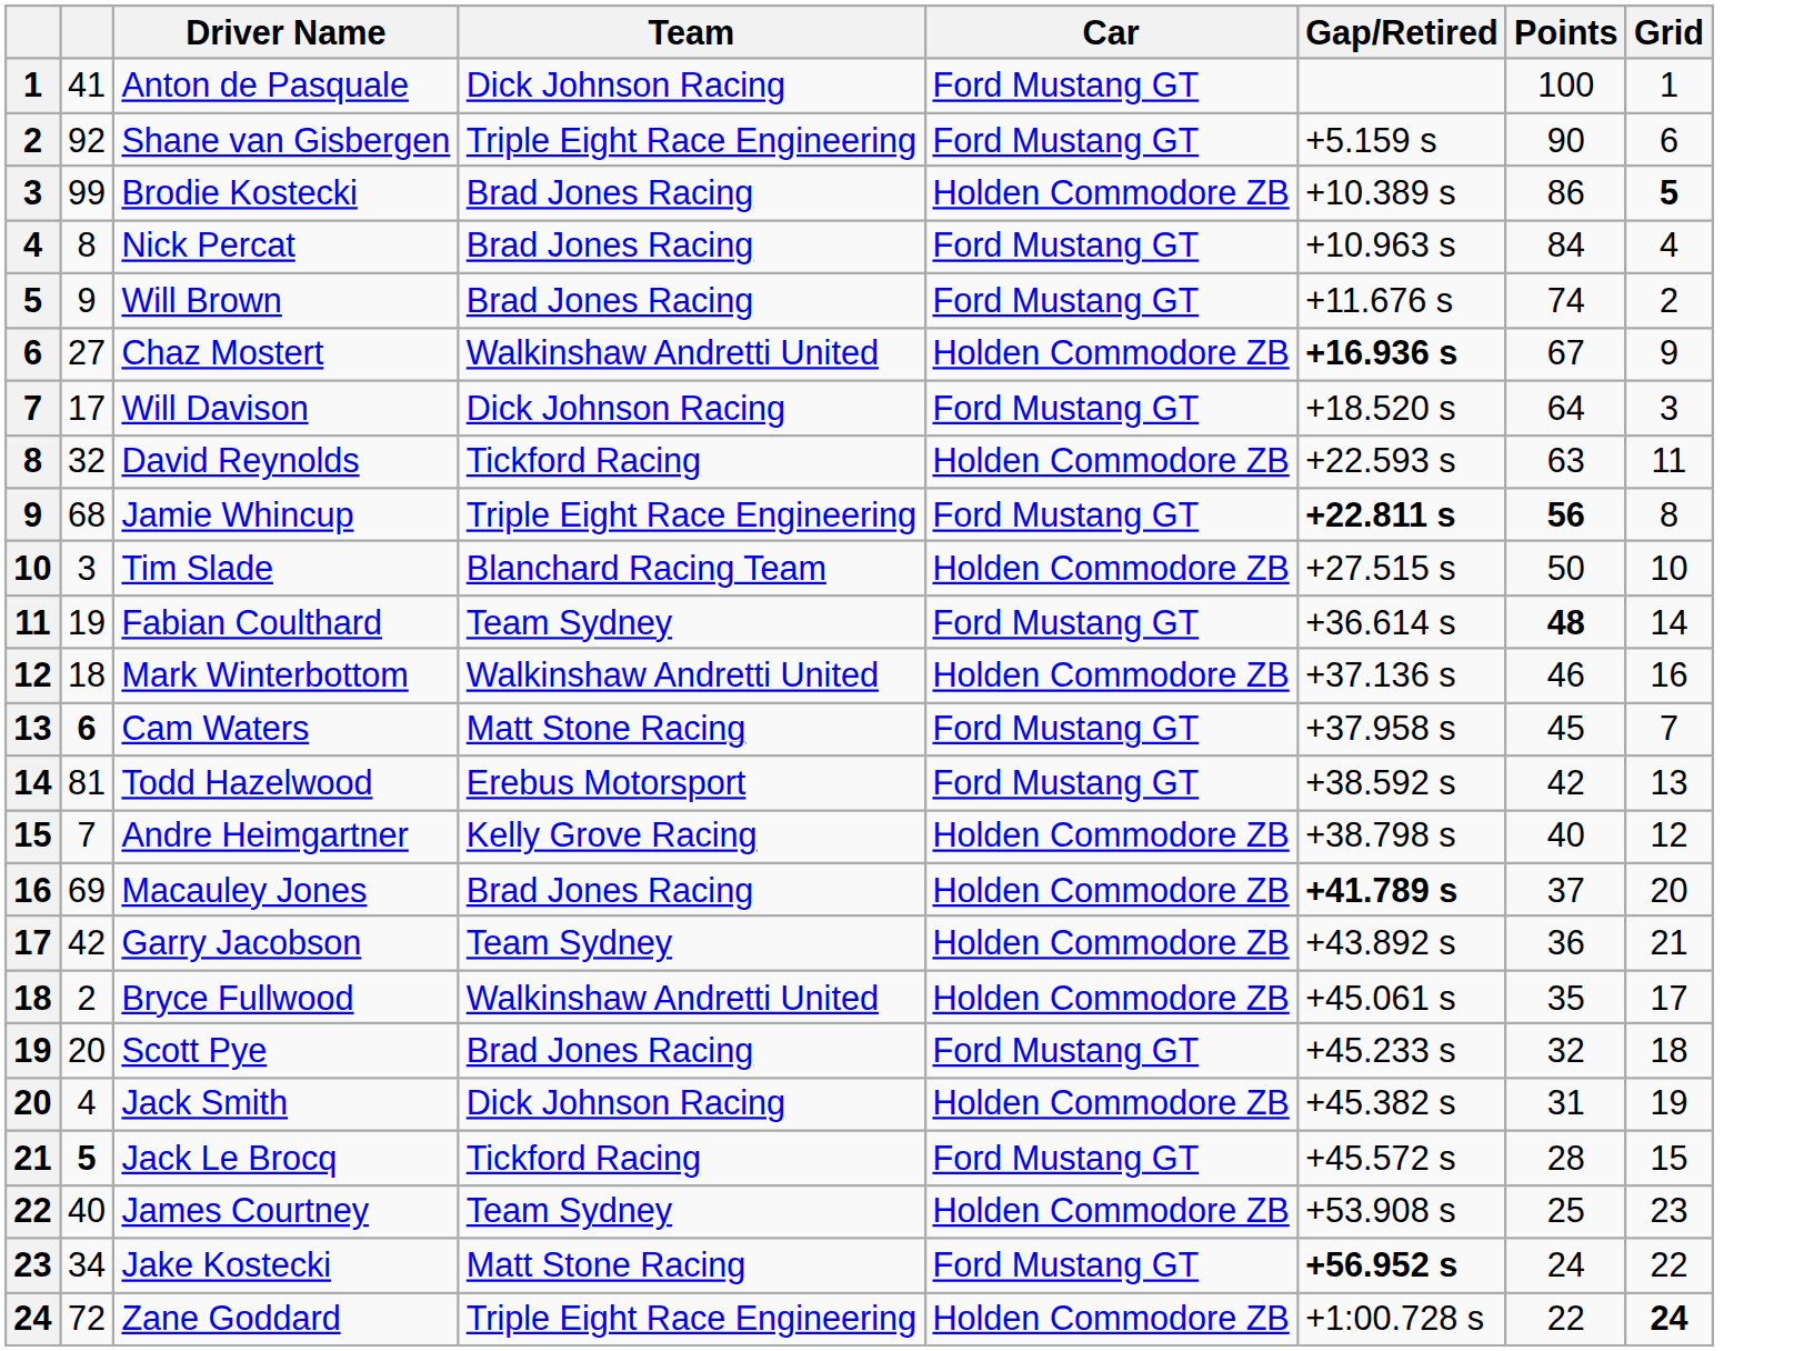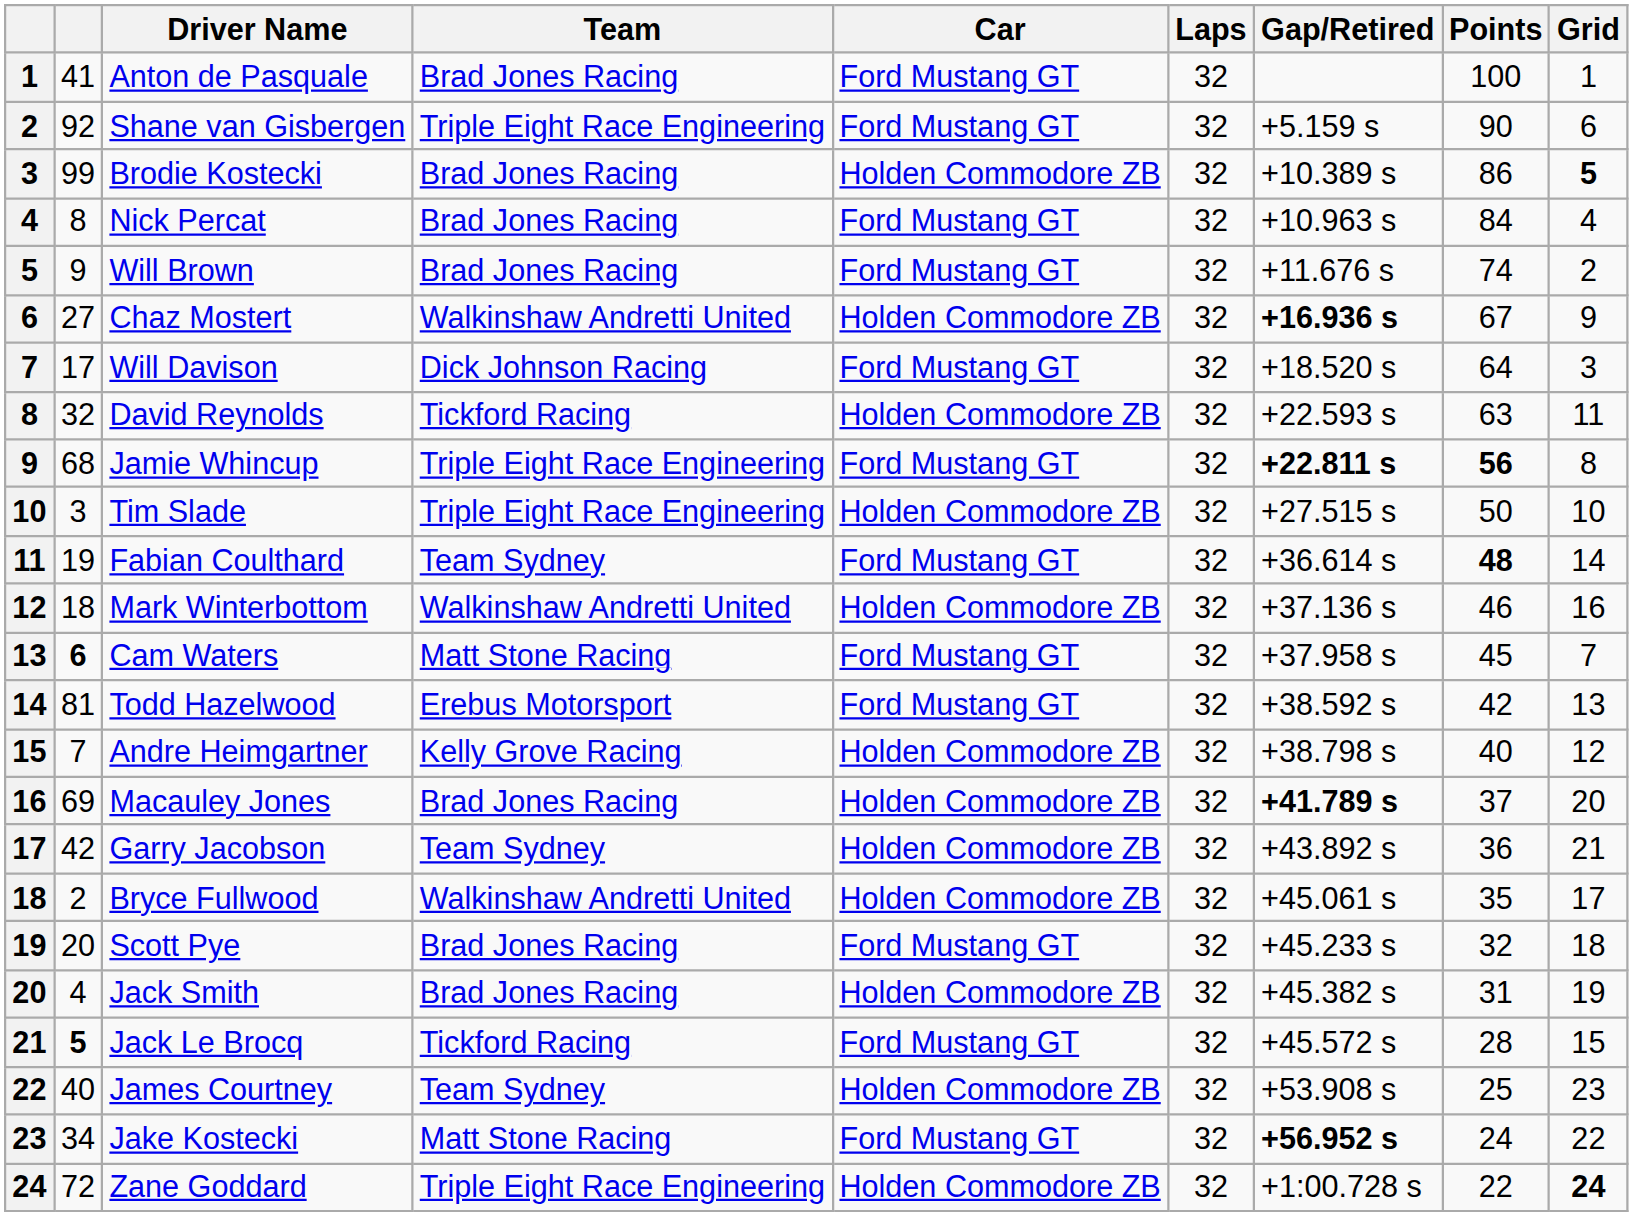 <table class="wikitable" style=font-size:85%;>
 <tr>
 <th></th>
 <th></th>
 <th>Driver Name</th>
 <th>Team</th>
 <th>Car</th>
+<th>Laps</th>
 <th>Gap/Retired</th>
 <th>Points</th>
 <th>Grid</th>
 </tr>
 <tr>
 <th>1</th>
 <td align=center>41</td>
 <td> <a href='#'>Anton de Pasquale</a></td>
-<td><a href='#'>Dick Johnson Racing</a></td>
+<td><a href='#'>Brad Jones Racing</a></td>
 <td><a href='#'>Ford Mustang GT</a></td>
+<td align=center>32</td>
 <td></td>
 <td align=center>100</td>
 <td align=center>1</td>
 </tr>
 <tr>
 <th>2</th>
 <td align=center>92</td>
 <td> <a href='#'>Shane van Gisbergen</a></td>
 <td><a href='#'>Triple Eight Race Engineering</a></td>
 <td><a href='#'>Ford Mustang GT</a></td>
+<td align=center>32</td>
 <td>+5.159 s</td>
 <td align=center>90</td>
 <td align=center>6</td>
 </tr>
 <tr>
 <th>3</th>
 <td align=center>99</td>
 <td> <a href='#'>Brodie Kostecki</a></td>
 <td><a href='#'>Brad Jones Racing</a></td>
 <td><a href='#'>Holden Commodore ZB</a></td>
+<td align=center>32</td>
 <td>+10.389 s</td>
 <td align=center>86</td>
 <td align=center><strong>5</strong></td>
 </tr>
 <tr>
 <th>4</th>
 <td align=center>8</td>
 <td> <a href='#'>Nick Percat</a></td>
 <td><a href='#'>Brad Jones Racing</a></td>
 <td><a href='#'>Ford Mustang GT</a></td>
+<td align=center>32</td>
 <td>+10.963 s</td>
 <td align=center>84</td>
 <td align=center>4</td>
 </tr>
 <tr>
 <th>5</th>
 <td align=center>9</td>
 <td> <a href='#'>Will Brown</a></td>
 <td><a href='#'>Brad Jones Racing</a></td>
 <td><a href='#'>Ford Mustang GT</a></td>
+<td align=center>32</td>
 <td>+11.676 s</td>
 <td align=center>74</td>
 <td align=center>2</td>
 </tr>
 <tr>
 <th>6</th>
 <td align=center>27</td>
 <td> <a href='#'>Chaz Mostert</a></td>
 <td><a href='#'>Walkinshaw Andretti United</a></td>
 <td><a href='#'>Holden Commodore ZB</a></td>
+<td align=center>32</td>
 <td><strong>+16.936 s</strong></td>
 <td align=center>67</td>
 <td align=center>9</td>
 </tr>
 <tr>
 <th>7</th>
 <td align=center>17</td>
 <td> <a href='#'>Will Davison</a></td>
 <td><a href='#'>Dick Johnson Racing</a></td>
 <td><a href='#'>Ford Mustang GT</a></td>
+<td align=center>32</td>
 <td>+18.520 s</td>
 <td align=center>64</td>
 <td align=center>3</td>
 </tr>
 <tr>
 <th>8</th>
 <td align=center>32</td>
 <td> <a href='#'>David Reynolds</a></td>
 <td><a href='#'>Tickford Racing</a></td>
 <td><a href='#'>Holden Commodore ZB</a></td>
+<td align=center>32</td>
 <td>+22.593 s</td>
 <td align=center>63</td>
 <td align=center>11</td>
 </tr>
 <tr>
 <th>9</th>
 <td align=center>68</td>
 <td> <a href='#'>Jamie Whincup</a></td>
 <td><a href='#'>Triple Eight Race Engineering</a></td>
 <td><a href='#'>Ford Mustang GT</a></td>
+<td align=center>32</td>
 <td><strong>+22.811 s</strong></td>
 <td align=center><strong>56</strong></td>
 <td align=center>8</td>
 </tr>
 <tr>
 <th>10</th>
 <td align=center>3</td>
 <td> <a href='#'>Tim Slade</a></td>
-<td><a href='#'>Blanchard Racing Team</a></td>
+<td><a href='#'>Triple Eight Race Engineering</a></td>
 <td><a href='#'>Holden Commodore ZB</a></td>
+<td align=center>32</td>
 <td>+27.515 s</td>
 <td align=center>50</td>
 <td align=center>10</td>
 </tr>
 <tr>
 <th>11</th>
 <td align=center>19</td>
 <td> <a href='#'>Fabian Coulthard</a></td>
 <td><a href='#'>Team Sydney</a></td>
 <td><a href='#'>Ford Mustang GT</a></td>
+<td align=center>32</td>
 <td>+36.614 s</td>
 <td align=center><strong>48</strong></td>
 <td align=center>14</td>
 </tr>
 <tr>
 <th>12</th>
 <td align=center>18</td>
 <td> <a href='#'>Mark Winterbottom</a></td>
 <td><a href='#'>Walkinshaw Andretti United</a></td>
 <td><a href='#'>Holden Commodore ZB</a></td>
+<td align=center>32</td>
 <td>+37.136 s</td>
 <td align=center>46</td>
 <td align=center>16</td>
 </tr>
 <tr>
 <th>13</th>
 <td align=center><strong>6</strong></td>
 <td> <a href='#'>Cam Waters</a></td>
 <td><a href='#'>Matt Stone Racing</a></td>
 <td><a href='#'>Ford Mustang GT</a></td>
+<td align=center>32</td>
 <td>+37.958 s</td>
 <td align=center>45</td>
 <td align=center>7</td>
 </tr>
 <tr>
 <th>14</th>
 <td align=center>81</td>
 <td> <a href='#'>Todd Hazelwood</a></td>
 <td><a href='#'>Erebus Motorsport</a></td>
 <td><a href='#'>Ford Mustang GT</a></td>
+<td align=center>32</td>
 <td>+38.592 s</td>
 <td align=center>42</td>
 <td align=center>13</td>
 </tr>
 <tr>
 <th>15</th>
 <td align=center>7</td>
 <td> <a href='#'>Andre Heimgartner</a></td>
 <td><a href='#'>Kelly Grove Racing</a></td>
 <td><a href='#'>Holden Commodore ZB</a></td>
+<td align=center>32</td>
 <td>+38.798 s</td>
 <td align=center>40</td>
 <td align=center>12</td>
 </tr>
 <tr>
 <th>16</th>
 <td align=center>69</td>
 <td> <a href='#'>Macauley Jones</a></td>
 <td><a href='#'>Brad Jones Racing</a></td>
 <td><a href='#'>Holden Commodore ZB</a></td>
+<td align=center>32</td>
 <td><strong>+41.789 s</strong></td>
 <td align=center>37</td>
 <td align=center>20</td>
 </tr>
 <tr>
 <th>17</th>
 <td align=center>42</td>
 <td> <a href='#'>Garry Jacobson</a></td>
 <td><a href='#'>Team Sydney</a></td>
 <td><a href='#'>Holden Commodore ZB</a></td>
+<td align=center>32</td>
 <td>+43.892 s</td>
 <td align=center>36</td>
 <td align=center>21</td>
 </tr>
 <tr>
 <th>18</th>
 <td align=center>2</td>
 <td> <a href='#'>Bryce Fullwood</a></td>
 <td><a href='#'>Walkinshaw Andretti United</a></td>
 <td><a href='#'>Holden Commodore ZB</a></td>
+<td align=center>32</td>
 <td>+45.061 s</td>
 <td align=center>35</td>
 <td align=center>17</td>
 </tr>
 <tr>
 <th>19</th>
 <td align=center>20</td>
 <td> <a href='#'>Scott Pye</a></td>
 <td><a href='#'>Brad Jones Racing</a></td>
 <td><a href='#'>Ford Mustang GT</a></td>
+<td align=center>32</td>
 <td>+45.233 s</td>
 <td align=center>32</td>
 <td align=center>18</td>
 </tr>
 <tr>
 <th>20</th>
 <td align=center>4</td>
 <td> <a href='#'>Jack Smith</a></td>
-<td><a href='#'>Dick Johnson Racing</a></td>
+<td><a href='#'>Brad Jones Racing</a></td>
 <td><a href='#'>Holden Commodore ZB</a></td>
+<td align=center>32</td>
 <td>+45.382 s</td>
 <td align=center>31</td>
 <td align=center>19</td>
 </tr>
 <tr>
 <th>21</th>
 <td align=center><strong>5</strong></td>
 <td> <a href='#'>Jack Le Brocq</a></td>
 <td><a href='#'>Tickford Racing</a></td>
 <td><a href='#'>Ford Mustang GT</a></td>
+<td align=center>32</td>
 <td>+45.572 s</td>
 <td align=center>28</td>
 <td align=center>15</td>
 </tr>
 <tr>
 <th>22</th>
 <td align=center>40</td>
 <td> <a href='#'>James Courtney</a></td>
 <td><a href='#'>Team Sydney</a></td>
 <td><a href='#'>Holden Commodore ZB</a></td>
+<td align=center>32</td>
 <td>+53.908 s</td>
 <td align=center>25</td>
 <td align=center>23</td>
 </tr>
 <tr>
 <th>23</th>
 <td align=center>34</td>
 <td> <a href='#'>Jake Kostecki</a></td>
 <td><a href='#'>Matt Stone Racing</a></td>
 <td><a href='#'>Ford Mustang GT</a></td>
+<td align=center>32</td>
 <td><strong>+56.952 s</strong></td>
 <td align=center>24</td>
 <td align=center>22</td>
 </tr>
 <tr>
 <th>24</th>
 <td align=center>72</td>
 <td> <a href='#'>Zane Goddard</a></td>
 <td><a href='#'>Triple Eight Race Engineering</a></td>
 <td><a href='#'>Holden Commodore ZB</a></td>
+<td align=center>32</td>
 <td>+1:00.728 s</td>
 <td align=center>22</td>
 <td align=center><strong>24</strong></td>
 </tr>
 </table>
